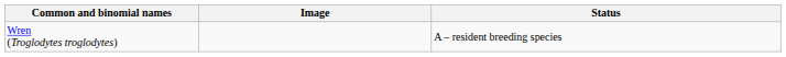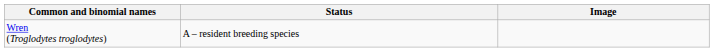 <table width=90% class="wikitable">
 <tr>
 <th width=25%>Common and binomial names</th>
+<th width=45%>Status</th>
 <th width=30%>Image</th>
-<th width=45%>Status</th>
 </tr>
 <tr>
 <td><a href='#'>Wren</a><br>(<em>Troglodytes troglodytes</em>)</td>
+<td>A – resident breeding species</td>
 <td></td>
-<td>A – resident breeding species</td>
 </tr>
 </table>
